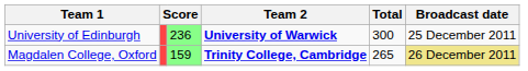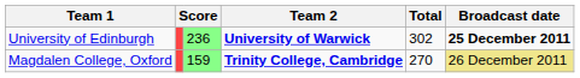 <table class="wikitable">
 <tr>
 <th>Team 1</th>
 <th colspan=2>Score</th>
 <th>Team 2</th>
 <th>Total</th>
 <th>Broadcast date</th>
 </tr>
 <tr>
 <td><a href='#'>University of Edinburgh</a></td>
 <td style="background:#f44;"></td>
 <td style="background:#88ff88">236</td>
 <td><strong><a href='#'>University of Warwick</a></strong></td>
-<td>300</td>
-<td>25 December 2011</td>
+<td>302</td>
+<td><strong>25 December 2011</strong></td>
 </tr>
 <tr>
 <td><a href='#'>Magdalen College, Oxford</a></td>
 <td style="background:#f44;"></td>
 <td style="background:#88ff88">159</td>
 <td><strong><a href='#'>Trinity College, Cambridge</a></strong></td>
-<td>265</td>
+<td>270</td>
 <td style="background: khaki;">26 December 2011</td>
 </tr>
 </table>
